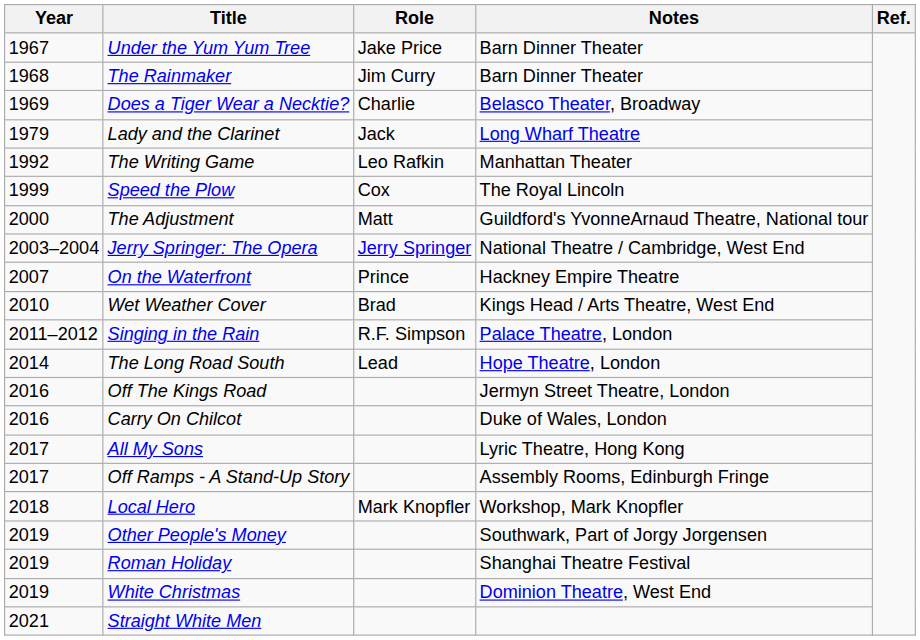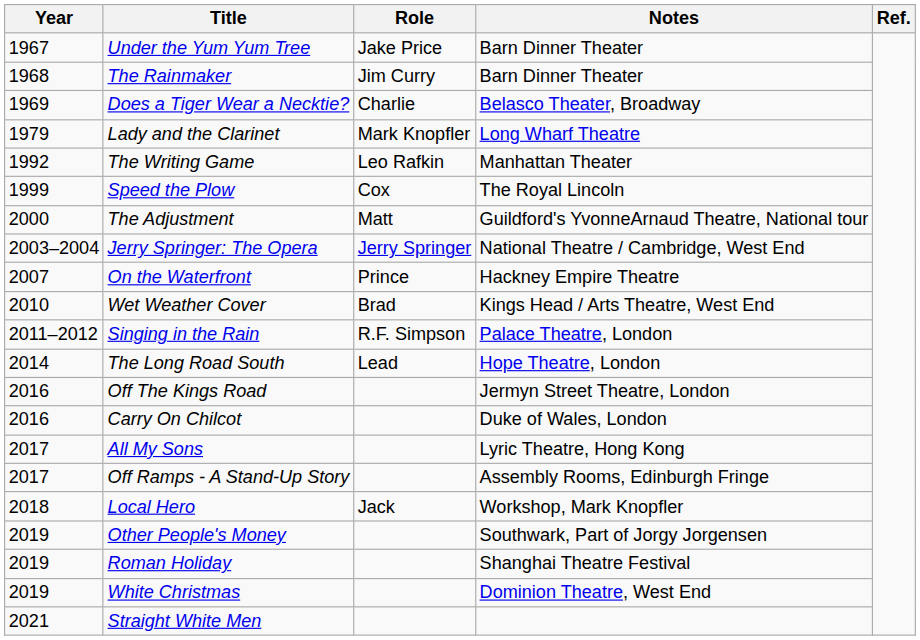 <table class="wikitable">
 <tr>
 <th>Year</th>
 <th>Title</th>
 <th>Role</th>
 <th>Notes</th>
 <th>Ref.</th>
 </tr>
 <tr>
 <td>1967</td>
 <td><em><a href='#'>Under the Yum Yum Tree</a></em></td>
 <td>Jake Price</td>
 <td>Barn Dinner Theater</td>
 <td rowspan=21></td>
 </tr>
 <tr>
 <td>1968</td>
 <td><em><a href='#'>The Rainmaker</a></em></td>
 <td>Jim Curry</td>
 <td>Barn Dinner Theater</td>
 </tr>
 <tr>
 <td>1969</td>
 <td><em><a href='#'>Does a Tiger Wear a Necktie?</a></em></td>
 <td>Charlie</td>
 <td><a href='#'>Belasco Theater</a>, Broadway</td>
 </tr>
 <tr>
 <td>1979</td>
 <td><em>Lady and the Clarinet</em></td>
-<td>Jack</td>
+<td>Mark Knopfler</td>
 <td><a href='#'>Long Wharf Theatre</a></td>
 </tr>
 <tr>
 <td>1992</td>
 <td><em>The Writing Game</em></td>
 <td>Leo Rafkin</td>
 <td>Manhattan Theater</td>
 </tr>
 <tr>
 <td>1999</td>
 <td><em><a href='#'>Speed the Plow</a></em></td>
 <td>Cox</td>
 <td>The Royal Lincoln</td>
 </tr>
 <tr>
 <td>2000</td>
 <td><em>The Adjustment</em></td>
 <td>Matt</td>
 <td>Guildford's YvonneArnaud Theatre, National tour</td>
 </tr>
 <tr>
 <td>2003–2004</td>
 <td><em><a href='#'>Jerry Springer: The Opera</a></em></td>
 <td><a href='#'>Jerry Springer</a></td>
 <td>National Theatre / Cambridge, West End</td>
 </tr>
 <tr>
 <td>2007</td>
 <td><em><a href='#'>On the Waterfront</a></em></td>
 <td>Prince</td>
 <td>Hackney Empire Theatre</td>
 </tr>
 <tr>
 <td>2010</td>
 <td><em>Wet Weather Cover</em></td>
 <td>Brad</td>
 <td>Kings Head / Arts Theatre, West End</td>
 </tr>
 <tr>
 <td>2011–2012</td>
 <td><em><a href='#'>Singing in the Rain</a></em></td>
 <td>R.F. Simpson</td>
 <td><a href='#'>Palace Theatre</a>, London</td>
 </tr>
 <tr>
 <td>2014</td>
 <td><em>The Long Road South</em></td>
 <td>Lead</td>
 <td><a href='#'>Hope Theatre</a>, London</td>
 </tr>
 <tr>
 <td>2016</td>
 <td><em>Off The Kings Road</em></td>
 <td></td>
 <td>Jermyn Street Theatre, London</td>
 </tr>
 <tr>
 <td>2016</td>
 <td><em>Carry On Chilcot</em></td>
 <td></td>
 <td>Duke of Wales, London</td>
 </tr>
 <tr>
 <td>2017</td>
 <td><em><a href='#'>All My Sons</a></em></td>
 <td></td>
 <td>Lyric Theatre, Hong Kong</td>
 </tr>
 <tr>
 <td>2017</td>
 <td><em>Off Ramps - A Stand-Up Story</em></td>
 <td></td>
 <td>Assembly Rooms, Edinburgh Fringe</td>
 </tr>
 <tr>
 <td>2018</td>
 <td><em><a href='#'>Local Hero</a></em></td>
-<td>Mark Knopfler</td>
+<td>Jack</td>
 <td>Workshop, Mark Knopfler</td>
 </tr>
 <tr>
 <td>2019</td>
 <td><em><a href='#'>Other People's Money</a></em></td>
 <td></td>
 <td>Southwark, Part of Jorgy Jorgensen</td>
 </tr>
 <tr>
 <td>2019</td>
 <td><em><a href='#'>Roman Holiday</a></em></td>
 <td></td>
 <td>Shanghai Theatre Festival</td>
 </tr>
 <tr>
 <td>2019</td>
 <td><em><a href='#'>White Christmas</a></em></td>
 <td></td>
 <td><a href='#'>Dominion Theatre</a>, West End</td>
 </tr>
 <tr>
 <td>2021</td>
 <td><em><a href='#'>Straight White Men</a></em></td>
 <td></td>
 <td></td>
 </tr>
 </table>
